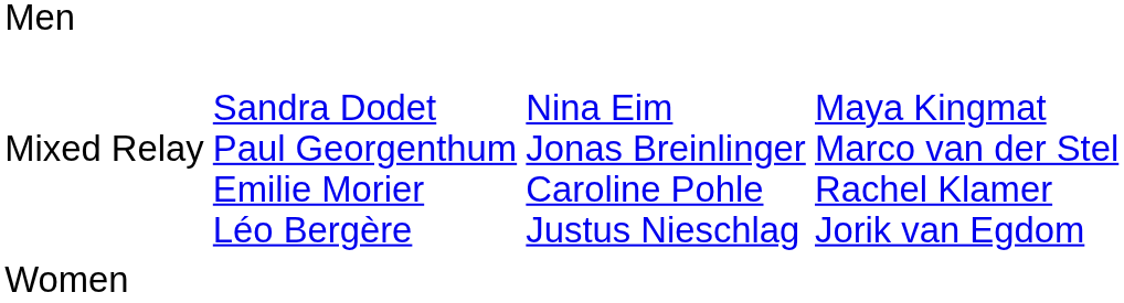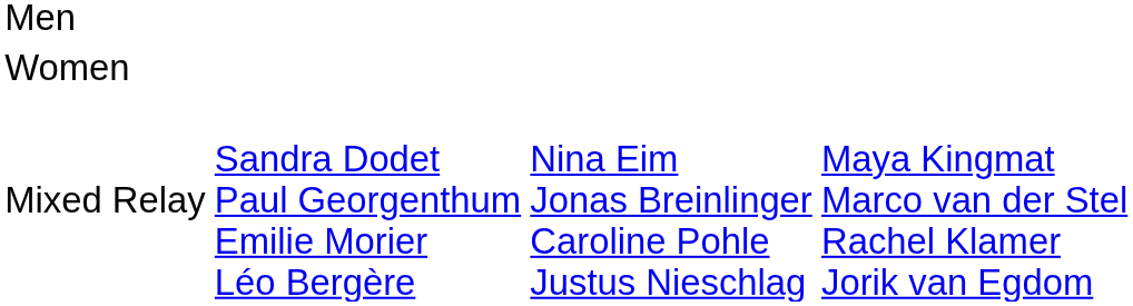 <table>
 <tr>
 <td>Men </td>
+<td></td>
+<td></td>
+<td></td>
+</tr>
+<tr>
+<td>Women </td>
 <td></td>
 <td></td>
 <td></td>
 </tr>
 <tr>
 <td>Mixed Relay </td>
 <td><br><a href='#'>Sandra Dodet</a><br><a href='#'>Paul Georgenthum</a><br><a href='#'>Emilie Morier</a><br><a href='#'>Léo Bergère</a></td>
 <td><br><a href='#'>Nina Eim</a><br><a href='#'>Jonas Breinlinger</a><br><a href='#'>Caroline Pohle</a><br><a href='#'>Justus Nieschlag</a></td>
 <td><br><a href='#'>Maya Kingmat</a><br><a href='#'>Marco van der Stel</a><br><a href='#'>Rachel Klamer</a><br><a href='#'>Jorik van Egdom</a></td>
 </tr>
-<tr>
-<td>Women </td>
-<td></td>
-<td></td>
-<td></td>
-</tr>
 </table>
